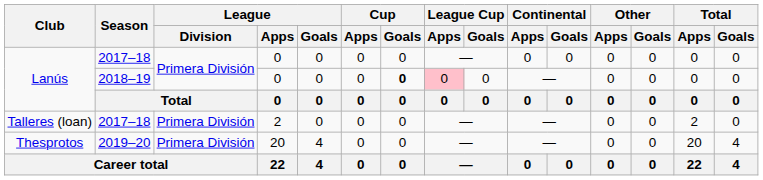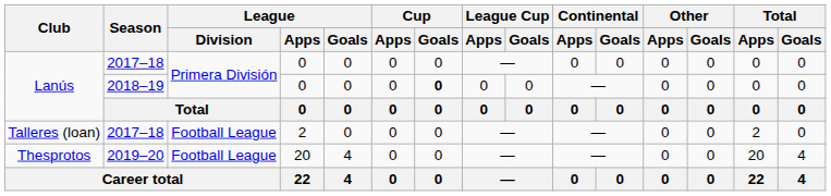 <table class="wikitable" style="text-align:center">
 <tr>
 <th rowspan="2">Club</th>
 <th rowspan="2">Season</th>
 <th colspan="3">League</th>
 <th colspan="2">Cup</th>
 <th colspan="2">League Cup</th>
 <th colspan="2">Continental</th>
 <th colspan="2">Other</th>
 <th colspan="2">Total</th>
 </tr>
 <tr>
 <th>Division</th>
 <th>Apps</th>
 <th>Goals</th>
 <th>Apps</th>
 <th>Goals</th>
 <th>Apps</th>
 <th>Goals</th>
 <th>Apps</th>
 <th>Goals</th>
 <th>Apps</th>
 <th>Goals</th>
 <th>Apps</th>
 <th>Goals</th>
 </tr>
 <tr>
 <td rowspan="3"><a href='#'>Lanús</a></td>
 <td><a href='#'>2017–18</a></td>
 <td rowspan="2"><a href='#'>Primera División</a></td>
 <td>0</td>
 <td>0</td>
 <td>0</td>
 <td>0</td>
 <td colspan="2">—</td>
 <td>0</td>
 <td>0</td>
 <td>0</td>
 <td>0</td>
 <td>0</td>
 <td>0</td>
 </tr>
 <tr>
 <td><a href='#'>2018–19</a></td>
 <td>0</td>
 <td>0</td>
 <td>0</td>
 <td><strong>0</strong></td>
-<td style="background: pink;">0</td>
+<td>0</td>
 <td>0</td>
 <td colspan="2">—</td>
 <td>0</td>
 <td>0</td>
 <td>0</td>
 <td>0</td>
 </tr>
 <tr>
 <th colspan="2">Total</th>
 <th>0</th>
 <th>0</th>
 <th>0</th>
 <th>0</th>
 <th>0</th>
 <th>0</th>
 <th>0</th>
 <th>0</th>
 <th>0</th>
 <th>0</th>
 <th>0</th>
 <th>0</th>
 </tr>
 <tr>
 <td rowspan="1"><a href='#'>Talleres</a> (loan)</td>
 <td><a href='#'>2017–18</a></td>
-<td rowspan="1"><a href='#'>Primera División</a></td>
+<td rowspan="1"><a href='#'>Football League</a></td>
 <td>2</td>
 <td>0</td>
 <td>0</td>
 <td>0</td>
 <td colspan="2">—</td>
 <td colspan="2">—</td>
 <td>0</td>
 <td>0</td>
 <td>2</td>
 <td>0</td>
 </tr>
 <tr>
 <td rowspan="1"><a href='#'>Thesprotos</a></td>
 <td><a href='#'>2019–20</a></td>
-<td rowspan="1"><a href='#'>Primera División</a></td>
+<td rowspan="1"><a href='#'>Football League</a></td>
 <td>20</td>
 <td>4</td>
 <td>0</td>
 <td>0</td>
 <td colspan="2">—</td>
 <td colspan="2">—</td>
 <td>0</td>
 <td>0</td>
 <td>20</td>
 <td>4</td>
 </tr>
 <tr>
 <th colspan="3">Career total</th>
 <th>22</th>
 <th>4</th>
 <th>0</th>
 <th>0</th>
 <th colspan="2">—</th>
 <th>0</th>
 <th>0</th>
 <th>0</th>
 <th>0</th>
 <th>22</th>
 <th>4</th>
 </tr>
 </table>
